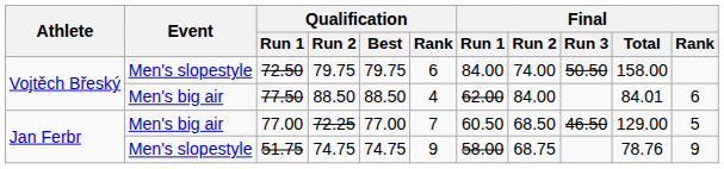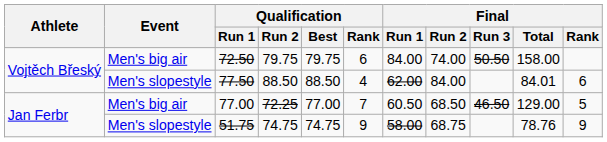 <table class="wikitable" style="font-size:90%">
 <tr>
 <th rowspan=2>Athlete</th>
 <th rowspan=2>Event</th>
 <th colspan=4>Qualification</th>
 <th colspan=5>Final</th>
 </tr>
 <tr style="font-size:95%">
 <th>Run 1</th>
 <th>Run 2</th>
 <th>Best</th>
 <th>Rank</th>
 <th>Run 1</th>
 <th>Run 2</th>
 <th>Run 3</th>
 <th>Total</th>
 <th>Rank</th>
 </tr>
 <tr align=center>
 <td align=left rowspan=2><a href='#'>Vojtěch Břeský</a></td>
-<td align=left><a href='#'>Men's slopestyle</a></td>
+<td align=left><a href='#'>Men's big air</a></td>
 <td><s>72.50</s></td>
 <td>79.75</td>
 <td>79.75</td>
 <td>6</td>
 <td>84.00</td>
 <td>74.00</td>
 <td><s>50.50</s></td>
 <td>158.00</td>
 <td></td>
 </tr>
 <tr align=center>
-<td align=left><a href='#'>Men's big air</a></td>
+<td align=left><a href='#'>Men's slopestyle</a></td>
 <td><s>77.50</s></td>
 <td>88.50</td>
 <td>88.50</td>
 <td>4</td>
 <td><s>62.00</s></td>
 <td>84.00</td>
 <td></td>
 <td>84.01</td>
 <td>6</td>
 </tr>
 <tr align=center>
 <td rowspan="2" align=left><a href='#'>Jan Ferbr</a></td>
 <td align=left><a href='#'>Men's big air</a></td>
 <td>77.00</td>
 <td><s>72.25</s></td>
 <td>77.00</td>
 <td>7</td>
 <td>60.50</td>
 <td>68.50</td>
 <td><s>46.50</s></td>
 <td>129.00</td>
 <td>5</td>
 </tr>
 <tr align=center>
 <td align = left><a href='#'>Men's slopestyle</a></td>
 <td><s>51.75</s></td>
 <td>74.75</td>
 <td>74.75</td>
 <td>9</td>
 <td><s>58.00</s></td>
 <td>68.75</td>
 <td></td>
 <td>78.76</td>
 <td>9</td>
 </tr>
 </table>
